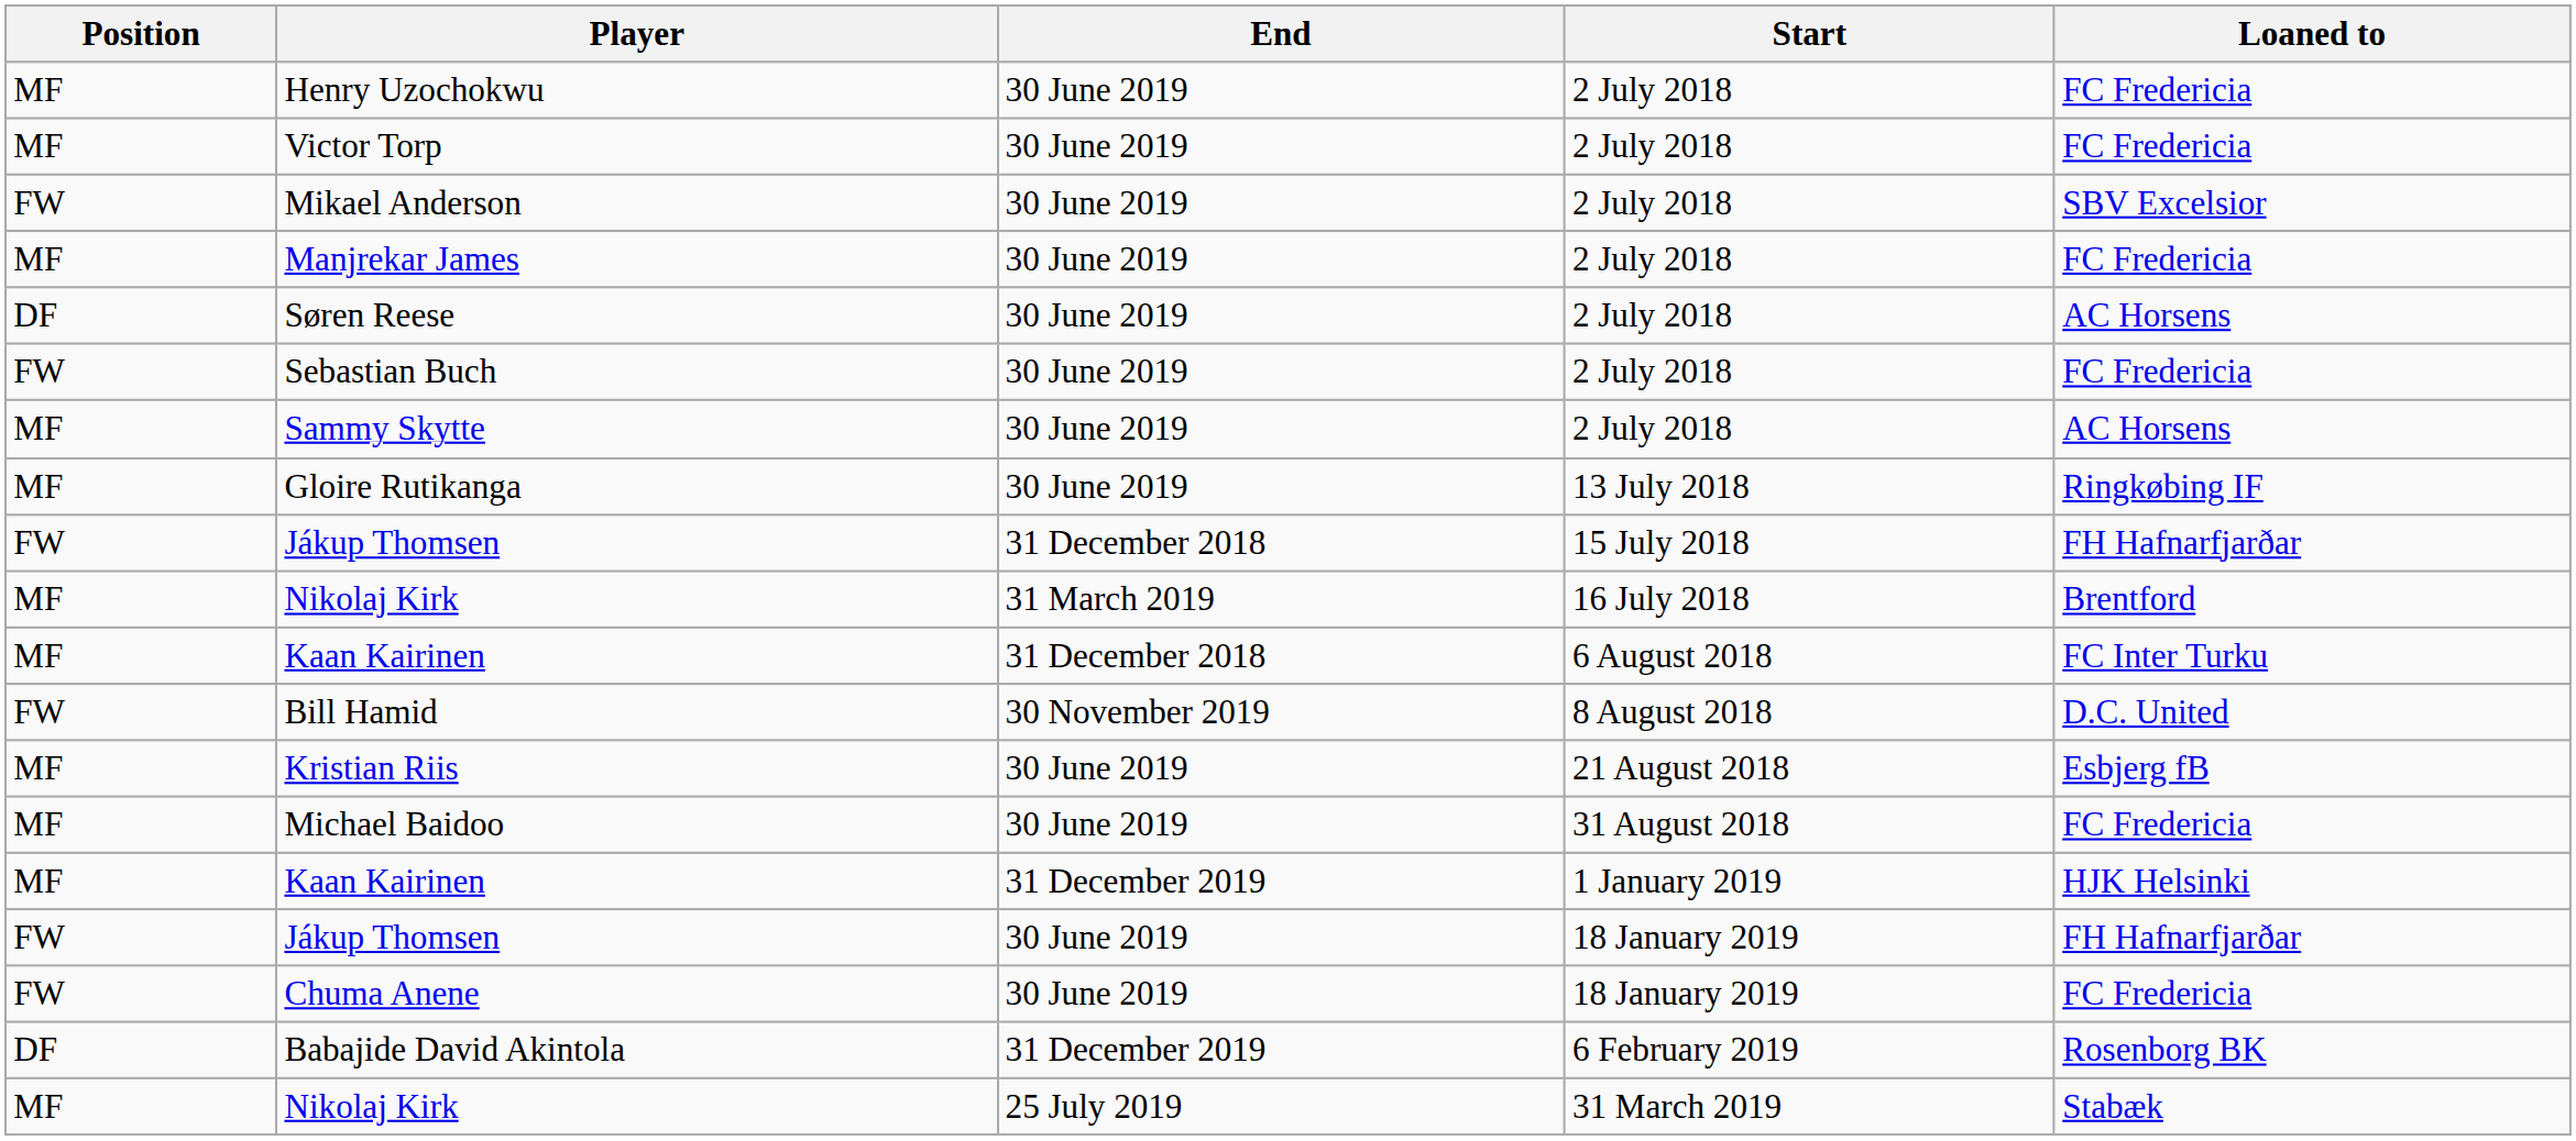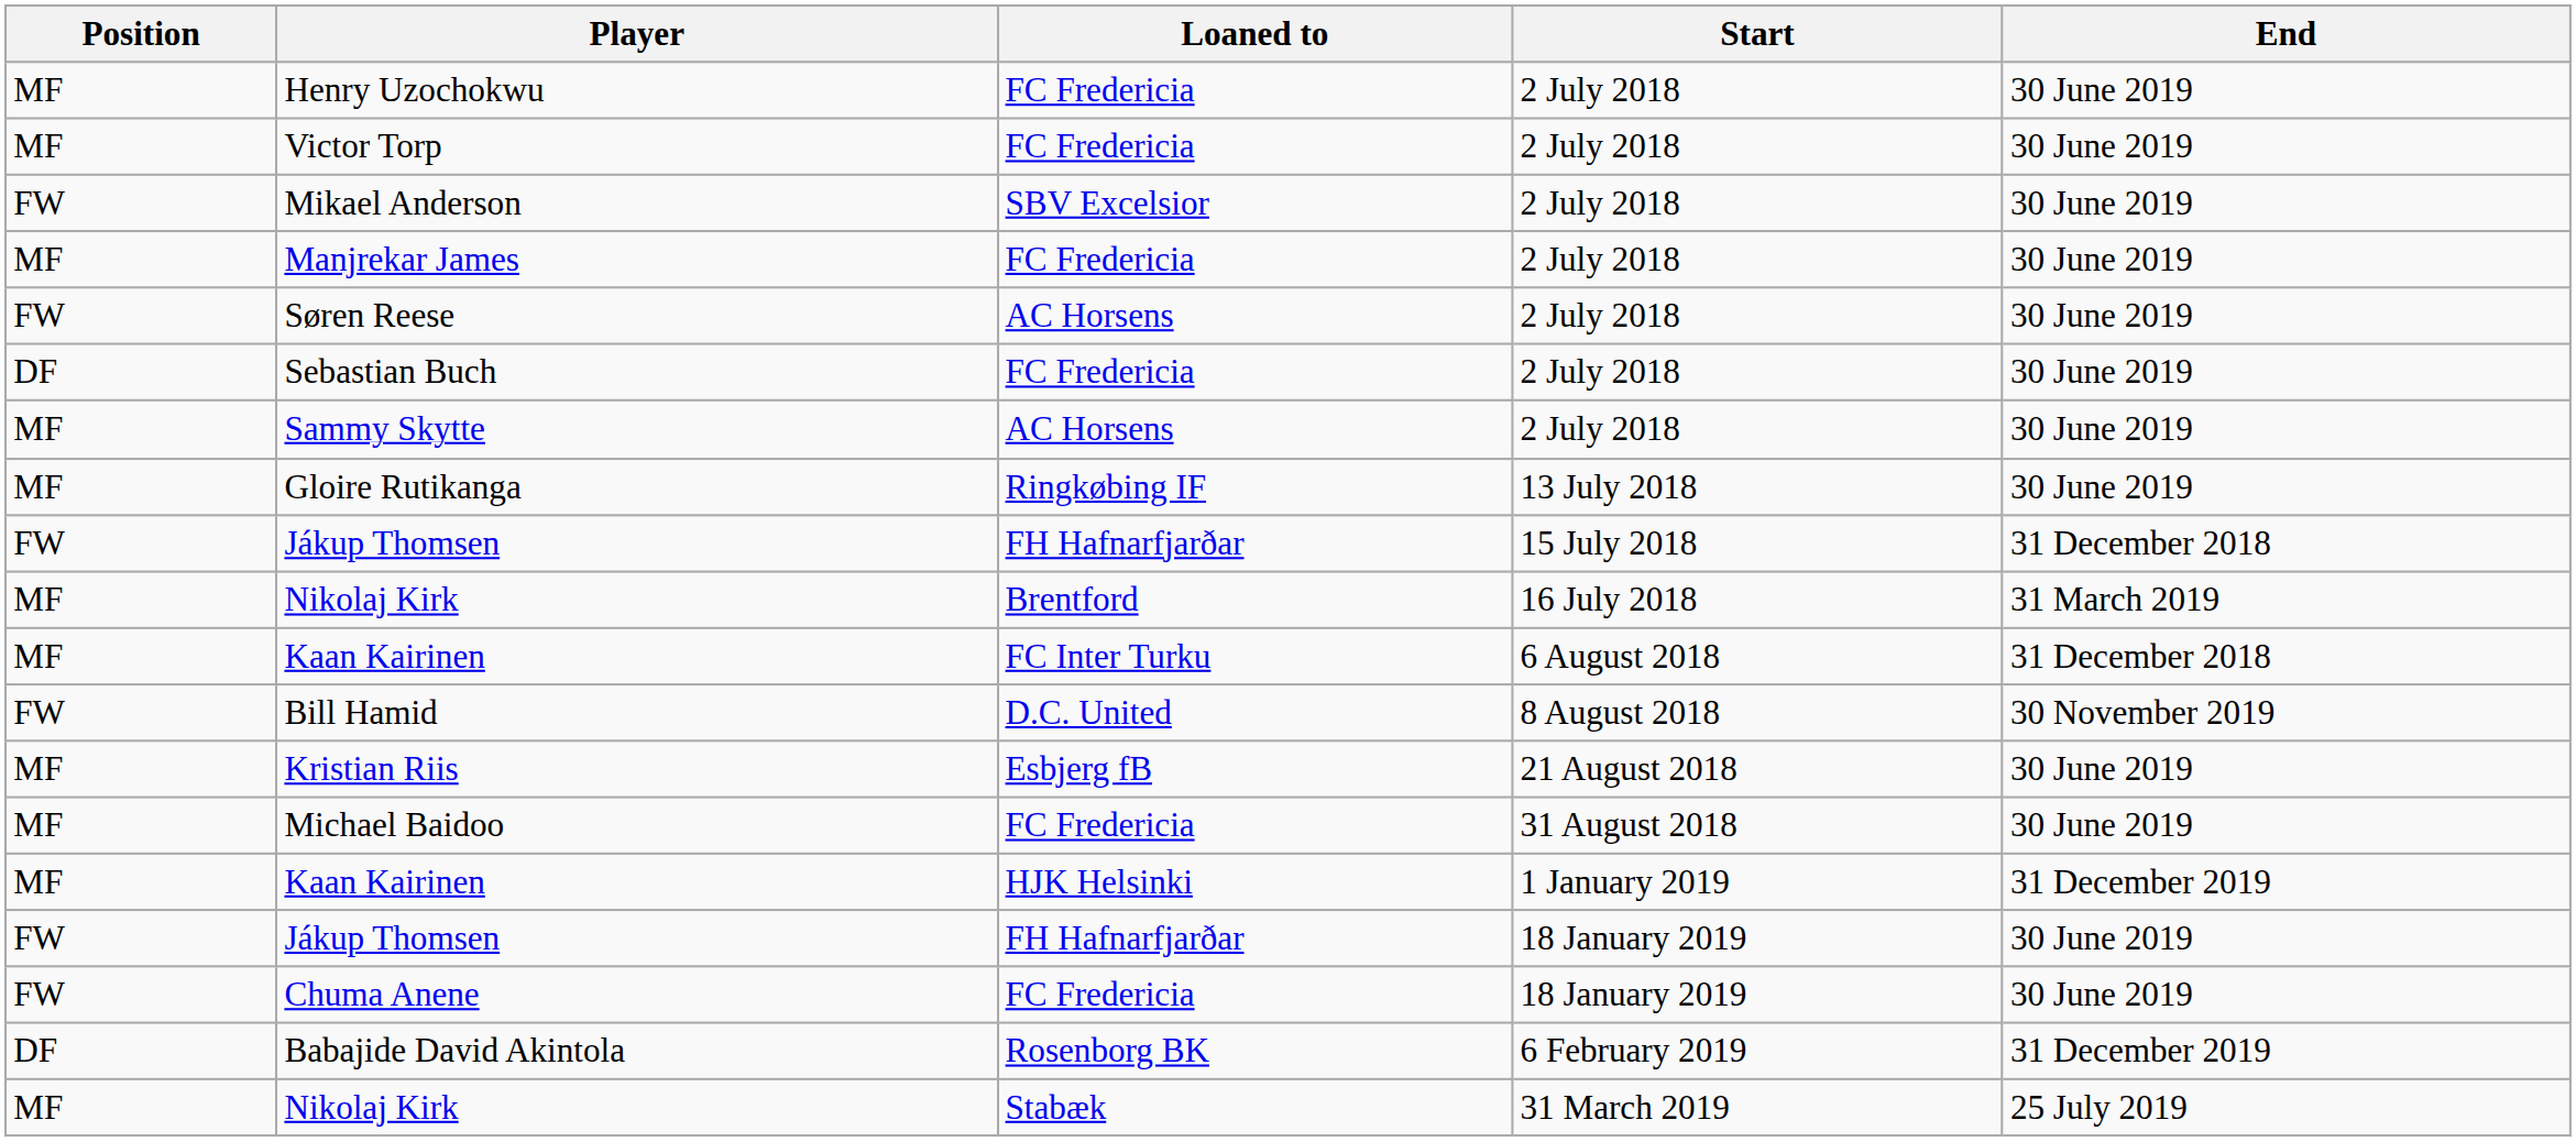 <table class="wikitable sortable" style="width:90%; text-align:center; font-size:95%; text-align:left;">
 <tr>
 <th>Position</th>
 <th>Player</th>
+<th>Loaned to</th>
+<th>Start</th>
 <th>End</th>
-<th>Start</th>
-<th>Loaned to</th>
 </tr>
 <tr>
 <td>MF</td>
 <td> Henry Uzochokwu</td>
+<td><a href='#'>FC Fredericia</a></td>
+<td>2 July 2018</td>
 <td>30 June 2019</td>
-<td>2 July 2018</td>
-<td><a href='#'>FC Fredericia</a></td>
 </tr>
 <tr>
 <td>MF</td>
 <td> Victor Torp</td>
+<td><a href='#'>FC Fredericia</a></td>
+<td>2 July 2018</td>
 <td>30 June 2019</td>
-<td>2 July 2018</td>
-<td><a href='#'>FC Fredericia</a></td>
 </tr>
 <tr>
 <td>FW</td>
 <td> Mikael Anderson</td>
+<td><a href='#'>SBV Excelsior</a></td>
+<td>2 July 2018</td>
 <td>30 June 2019</td>
-<td>2 July 2018</td>
-<td><a href='#'>SBV Excelsior</a></td>
 </tr>
 <tr>
 <td>MF</td>
 <td> <a href='#'>Manjrekar James</a></td>
+<td><a href='#'>FC Fredericia</a></td>
+<td>2 July 2018</td>
 <td>30 June 2019</td>
+</tr>
+<tr>
+<td>FW</td>
+<td> Søren Reese</td>
+<td><a href='#'>AC Horsens</a></td>
 <td>2 July 2018</td>
-<td><a href='#'>FC Fredericia</a></td>
+<td>30 June 2019</td>
 </tr>
 <tr>
 <td>DF</td>
-<td> Søren Reese</td>
+<td> Sebastian Buch</td>
+<td><a href='#'>FC Fredericia</a></td>
+<td>2 July 2018</td>
 <td>30 June 2019</td>
-<td>2 July 2018</td>
-<td><a href='#'>AC Horsens</a></td>
-</tr>
-<tr>
-<td>FW</td>
-<td> Sebastian Buch</td>
-<td>30 June 2019</td>
-<td>2 July 2018</td>
-<td><a href='#'>FC Fredericia</a></td>
 </tr>
 <tr>
 <td>MF</td>
 <td> <a href='#'>Sammy Skytte</a></td>
+<td><a href='#'>AC Horsens</a></td>
+<td>2 July 2018</td>
 <td>30 June 2019</td>
-<td>2 July 2018</td>
-<td><a href='#'>AC Horsens</a></td>
 </tr>
 <tr>
 <td>MF</td>
 <td> Gloire Rutikanga</td>
+<td><a href='#'>Ringkøbing IF</a></td>
+<td>13 July 2018</td>
 <td>30 June 2019</td>
-<td>13 July 2018</td>
-<td><a href='#'>Ringkøbing IF</a></td>
 </tr>
 <tr>
 <td>FW</td>
 <td> <a href='#'>Jákup Thomsen</a></td>
+<td><a href='#'>FH Hafnarfjarðar</a></td>
+<td>15 July 2018</td>
 <td>31 December 2018</td>
-<td>15 July 2018</td>
-<td><a href='#'>FH Hafnarfjarðar</a></td>
 </tr>
 <tr>
 <td>MF</td>
 <td> <a href='#'>Nikolaj Kirk</a></td>
+<td><a href='#'>Brentford</a></td>
+<td>16 July 2018</td>
 <td>31 March 2019</td>
-<td>16 July 2018</td>
-<td><a href='#'>Brentford</a></td>
 </tr>
 <tr>
 <td>MF</td>
 <td> <a href='#'>Kaan Kairinen</a></td>
+<td><a href='#'>FC Inter Turku</a></td>
+<td>6 August 2018</td>
 <td>31 December 2018</td>
-<td>6 August 2018</td>
-<td><a href='#'>FC Inter Turku</a></td>
 </tr>
 <tr>
 <td>FW</td>
 <td> Bill Hamid </td>
+<td><a href='#'>D.C. United</a></td>
+<td>8 August 2018</td>
 <td>30 November 2019</td>
-<td>8 August 2018</td>
-<td><a href='#'>D.C. United</a></td>
 </tr>
 <tr>
 <td>MF</td>
 <td> <a href='#'>Kristian Riis</a></td>
+<td><a href='#'>Esbjerg fB</a></td>
+<td>21 August 2018</td>
 <td>30 June 2019</td>
-<td>21 August 2018</td>
-<td><a href='#'>Esbjerg fB</a></td>
 </tr>
 <tr>
 <td>MF</td>
 <td> Michael Baidoo</td>
+<td><a href='#'>FC Fredericia</a></td>
+<td>31 August 2018</td>
 <td>30 June 2019</td>
-<td>31 August 2018</td>
-<td><a href='#'>FC Fredericia</a></td>
 </tr>
 <tr>
 <td>MF</td>
 <td> <a href='#'>Kaan Kairinen</a></td>
+<td><a href='#'>HJK Helsinki</a></td>
+<td>1 January 2019</td>
 <td>31 December 2019</td>
-<td>1 January 2019</td>
-<td><a href='#'>HJK Helsinki</a></td>
 </tr>
 <tr>
 <td>FW</td>
 <td> <a href='#'>Jákup Thomsen</a></td>
+<td><a href='#'>FH Hafnarfjarðar</a></td>
+<td>18 January 2019</td>
 <td>30 June 2019</td>
-<td>18 January 2019</td>
-<td><a href='#'>FH Hafnarfjarðar</a></td>
 </tr>
 <tr>
 <td>FW</td>
 <td> <a href='#'>Chuma Anene</a></td>
+<td><a href='#'>FC Fredericia</a></td>
+<td>18 January 2019</td>
 <td>30 June 2019</td>
-<td>18 January 2019</td>
-<td><a href='#'>FC Fredericia</a></td>
 </tr>
 <tr>
 <td>DF</td>
 <td> Babajide David Akintola</td>
+<td><a href='#'>Rosenborg BK</a></td>
+<td>6 February 2019</td>
 <td>31 December 2019</td>
-<td>6 February 2019</td>
-<td><a href='#'>Rosenborg BK</a></td>
 </tr>
 <tr>
 <td>MF</td>
 <td> <a href='#'>Nikolaj Kirk</a></td>
+<td><a href='#'>Stabæk</a></td>
+<td>31 March 2019</td>
 <td>25 July 2019</td>
-<td>31 March 2019</td>
-<td><a href='#'>Stabæk</a></td>
 </tr>
 </table>
